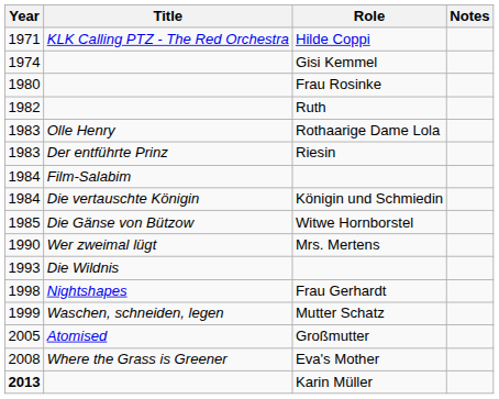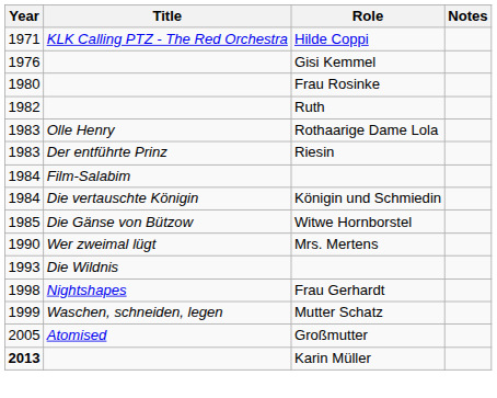 <table class="wikitable sortable">
 <tr>
 <th>Year</th>
 <th>Title</th>
 <th>Role</th>
 <th class="unsortable">Notes</th>
 </tr>
 <tr>
 <td>1971</td>
 <td><em><a href='#'>KLK Calling PTZ - The Red Orchestra</a></em></td>
 <td><a href='#'>Hilde Coppi</a></td>
 <td></td>
 </tr>
 <tr>
-<td>1974</td>
+<td>1976</td>
 <td><em></em></td>
 <td>Gisi Kemmel</td>
 <td></td>
 </tr>
 <tr>
 <td>1980</td>
 <td><em></em></td>
 <td>Frau Rosinke</td>
 <td></td>
 </tr>
 <tr>
 <td>1982</td>
 <td><em></em></td>
 <td>Ruth</td>
 <td></td>
 </tr>
 <tr>
 <td>1983</td>
 <td><em>Olle Henry</em></td>
 <td>Rothaarige Dame Lola</td>
 <td></td>
 </tr>
 <tr>
 <td>1983</td>
 <td><em>Der entführte Prinz</em></td>
 <td>Riesin</td>
 <td></td>
 </tr>
 <tr>
 <td>1984</td>
 <td><em>Film-Salabim</em></td>
 <td></td>
 <td></td>
 </tr>
 <tr>
 <td>1984</td>
 <td><em>Die vertauschte Königin</em></td>
 <td>Königin und Schmiedin</td>
 <td></td>
 </tr>
 <tr>
 <td>1985</td>
 <td><em>Die Gänse von Bützow</em></td>
 <td>Witwe Hornborstel</td>
 <td></td>
 </tr>
 <tr>
 <td>1990</td>
 <td><em>Wer zweimal lügt</em></td>
 <td>Mrs. Mertens</td>
 <td></td>
 </tr>
 <tr>
 <td>1993</td>
 <td><em>Die Wildnis</em></td>
 <td></td>
 <td></td>
 </tr>
 <tr>
 <td>1998</td>
 <td><em><a href='#'>Nightshapes</a></em></td>
 <td>Frau Gerhardt</td>
 <td></td>
 </tr>
 <tr>
 <td>1999</td>
 <td><em>Waschen, schneiden, legen</em></td>
 <td>Mutter Schatz</td>
 <td></td>
 </tr>
 <tr>
 <td>2005</td>
 <td><em><a href='#'>Atomised</a></em></td>
 <td>Großmutter</td>
 <td></td>
 </tr>
 <tr>
-<td>2008</td>
-<td><em>Where the Grass is Greener</em></td>
-<td>Eva's Mother</td>
-<td></td>
-</tr>
-<tr>
 <td><strong>2013</strong></td>
 <td><em></em></td>
 <td>Karin Müller</td>
 <td></td>
 </tr>
 </table>
